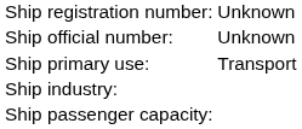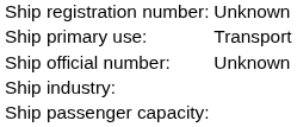 <table>
 <tr>
 <td>Ship registration number:</td>
 <td>Unknown</td>
 </tr>
 <tr>
+<td>Ship primary use:</td>
+<td>Transport</td>
+</tr>
+<tr>
 <td>Ship official number:</td>
 <td>Unknown<br></td>
-</tr>
-<tr>
-<td>Ship primary use:</td>
-<td>Transport</td>
 </tr>
 <tr>
 <td>Ship industry:</td>
 </tr>
 <tr>
 <td>Ship passenger capacity:</td>
 <td></td>
 </tr>
 <tr>
 </tr>
 </table>
